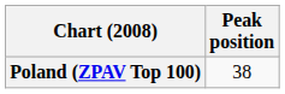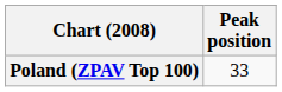 <table class="wikitable sortable plainrowheaders" style="text-align:center">
 <tr>
 <th>Chart (2008)</th>
 <th>Peak<br>position</th>
 </tr>
 <tr>
 <th scope="row">Poland (<a href='#'>ZPAV</a> Top 100)</th>
-<td align="center">38</td>
+<td align="center">33</td>
 </tr>
 </table>
